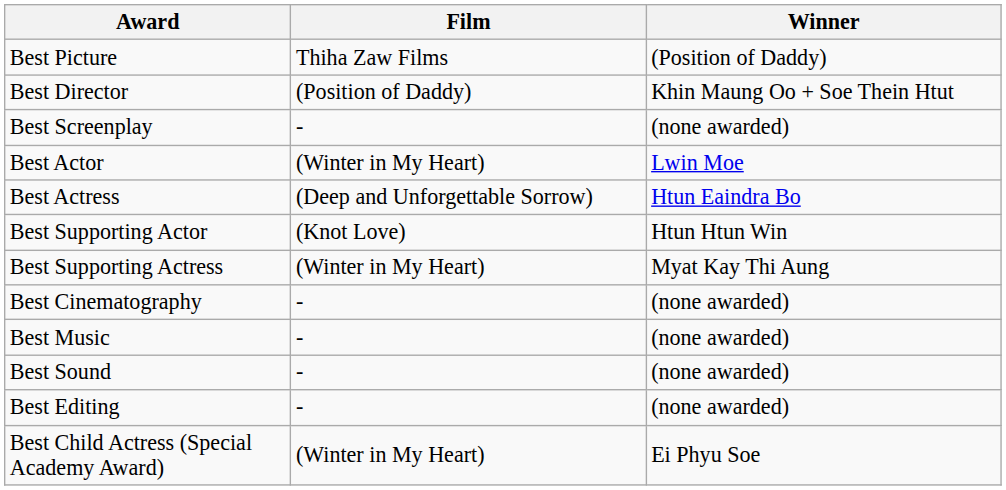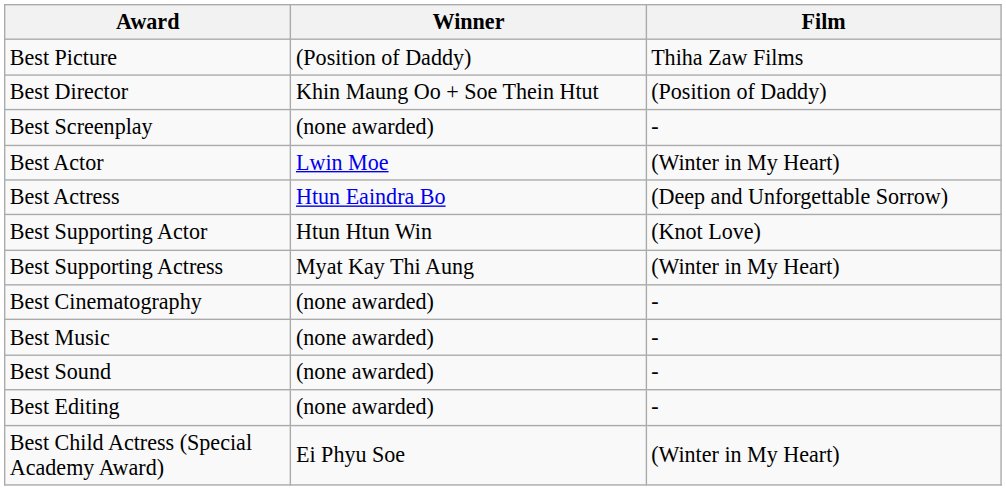 <table class="wikitable">
 <tr>
 <th width="200"><strong>Award</strong></th>
+<th width="250"><strong>Winner</strong></th>
 <th width="250"><strong>Film</strong></th>
-<th width="250"><strong>Winner</strong></th>
 </tr>
 <tr>
 <td>Best Picture</td>
+<td> (Position of Daddy)</td>
 <td>Thiha Zaw Films</td>
+</tr>
+<tr>
+<td>Best Director</td>
+<td>Khin Maung Oo + Soe Thein Htut</td>
 <td> (Position of Daddy)</td>
 </tr>
 <tr>
-<td>Best Director</td>
-<td> (Position of Daddy)</td>
-<td>Khin Maung Oo + Soe Thein Htut</td>
-</tr>
-<tr>
 <td>Best Screenplay</td>
+<td>(none awarded)</td>
 <td>-</td>
-<td>(none awarded)</td>
 </tr>
 <tr>
 <td>Best Actor</td>
+<td><a href='#'>Lwin Moe</a></td>
 <td> (Winter in My Heart)</td>
-<td><a href='#'>Lwin Moe</a></td>
 </tr>
 <tr>
 <td>Best Actress</td>
+<td><a href='#'>Htun Eaindra Bo</a></td>
 <td> (Deep and Unforgettable Sorrow)</td>
-<td><a href='#'>Htun Eaindra Bo</a></td>
 </tr>
 <tr>
 <td>Best Supporting Actor</td>
+<td>Htun Htun Win</td>
 <td> (Knot Love)</td>
-<td>Htun Htun Win</td>
 </tr>
 <tr>
 <td>Best Supporting Actress</td>
+<td>Myat Kay Thi Aung</td>
 <td> (Winter in My Heart)</td>
-<td>Myat Kay Thi Aung</td>
 </tr>
 <tr>
 <td>Best Cinematography</td>
+<td>(none awarded)</td>
 <td>-</td>
-<td>(none awarded)</td>
 </tr>
 <tr>
 <td>Best Music</td>
+<td>(none awarded)</td>
 <td>-</td>
-<td>(none awarded)</td>
 </tr>
 <tr>
 <td>Best Sound</td>
+<td>(none awarded)</td>
 <td>-</td>
-<td>(none awarded)</td>
 </tr>
 <tr>
 <td>Best Editing</td>
+<td>(none awarded)</td>
 <td>-</td>
-<td>(none awarded)</td>
 </tr>
 <tr>
 <td>Best Child Actress (Special Academy Award)</td>
+<td>Ei Phyu Soe</td>
 <td> (Winter in My Heart)</td>
-<td>Ei Phyu Soe</td>
 </tr>
 </table>
